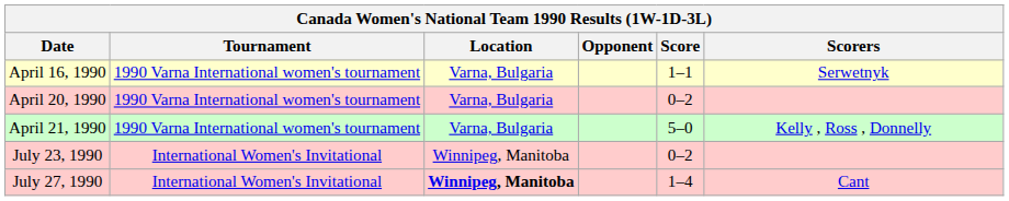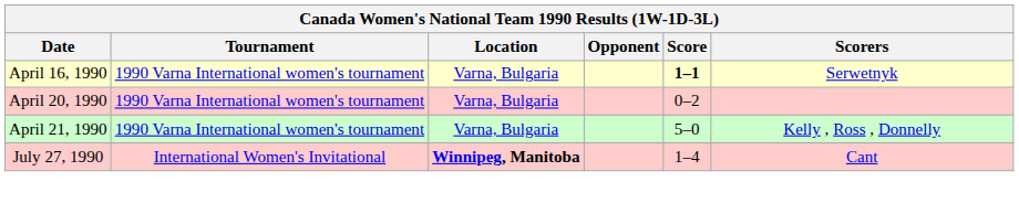 <table class="wikitable collapsible collapsed" style="font-size:90%">
 <tr>
 <th colspan="6"><strong>Canada Women's National Team 1990 Results (1W-1D-3L)</strong></th>
 </tr>
 <tr>
 <th>Date</th>
 <th>Tournament</th>
 <th>Location</th>
 <th>Opponent</th>
 <th>Score</th>
 <th width=30%>Scorers</th>
 </tr>
 <tr style="background:#ffc;">
 <td style="text-align: center;">April 16, 1990</td>
 <td style="text-align: center;"><a href='#'>1990 Varna International women's tournament</a></td>
 <td style="text-align: center;"><a href='#'>Varna, Bulgaria</a></td>
 <td></td>
-<td style="text-align: center;">1–1</td>
+<td style="text-align: center;"><strong>1–1</strong></td>
 <td style="text-align: center;"><a href='#'>Serwetnyk</a> </td>
 </tr>
 <tr style="background:#fcc;">
 <td style="text-align: center;">April 20, 1990</td>
 <td style="text-align: center;"><a href='#'>1990 Varna International women's tournament</a></td>
 <td style="text-align: center;"><a href='#'>Varna, Bulgaria</a></td>
 <td></td>
 <td style="text-align: center;">0–2</td>
 <td style="text-align: center;"></td>
 </tr>
 <tr style="background:#cfc;">
 <td style="text-align: center;">April 21, 1990</td>
 <td style="text-align: center;"><a href='#'>1990 Varna International women's tournament</a></td>
 <td style="text-align: center;"><a href='#'>Varna, Bulgaria</a></td>
 <td></td>
 <td style="text-align: center;">5–0</td>
 <td style="text-align: center;"><a href='#'>Kelly</a> , <a href='#'>Ross</a> , <a href='#'>Donnelly</a>   </td>
 </tr>
 <tr style="background:#fcc;">
-<td style="text-align: center;">July 23, 1990</td>
-<td style="text-align: center;"><a href='#'>International Women's Invitational</a></td>
-<td style="text-align: center;"><a href='#'>Winnipeg</a>, Manitoba</td>
-<td></td>
-<td style="text-align: center;">0–2</td>
-<td style="text-align: center;"></td>
-</tr>
-<tr style="background:#fcc;">
 <td style="text-align: center;">July 27, 1990</td>
 <td style="text-align: center;"><a href='#'>International Women's Invitational</a></td>
 <td style="text-align: center;"><strong><a href='#'>Winnipeg</a>, Manitoba</strong></td>
 <td></td>
 <td style="text-align: center;">1–4</td>
 <td style="text-align: center;"><a href='#'>Cant</a> </td>
 </tr>
 </table>
